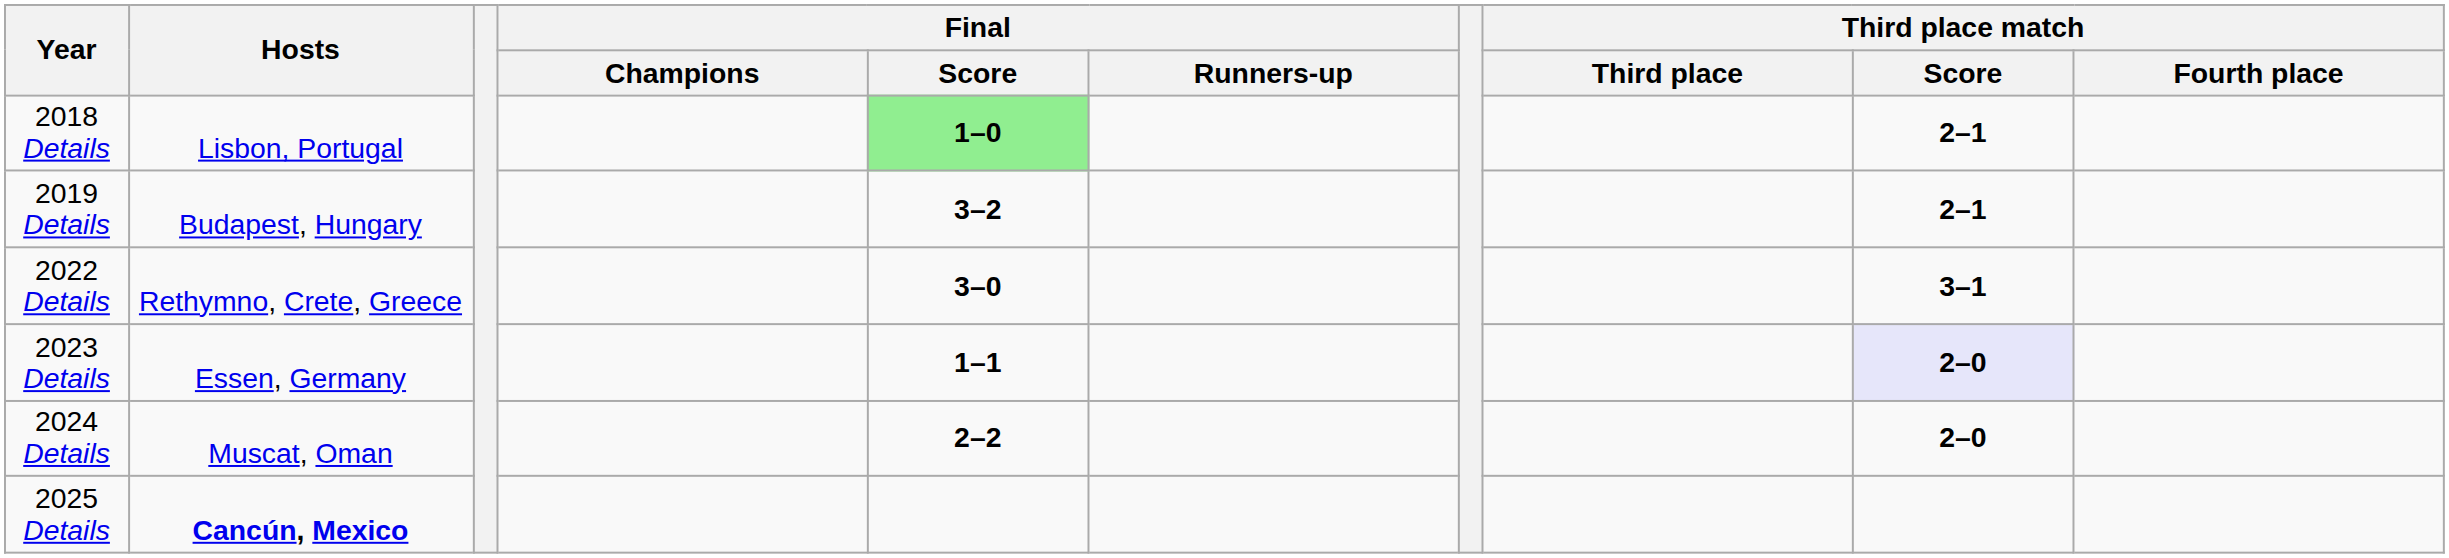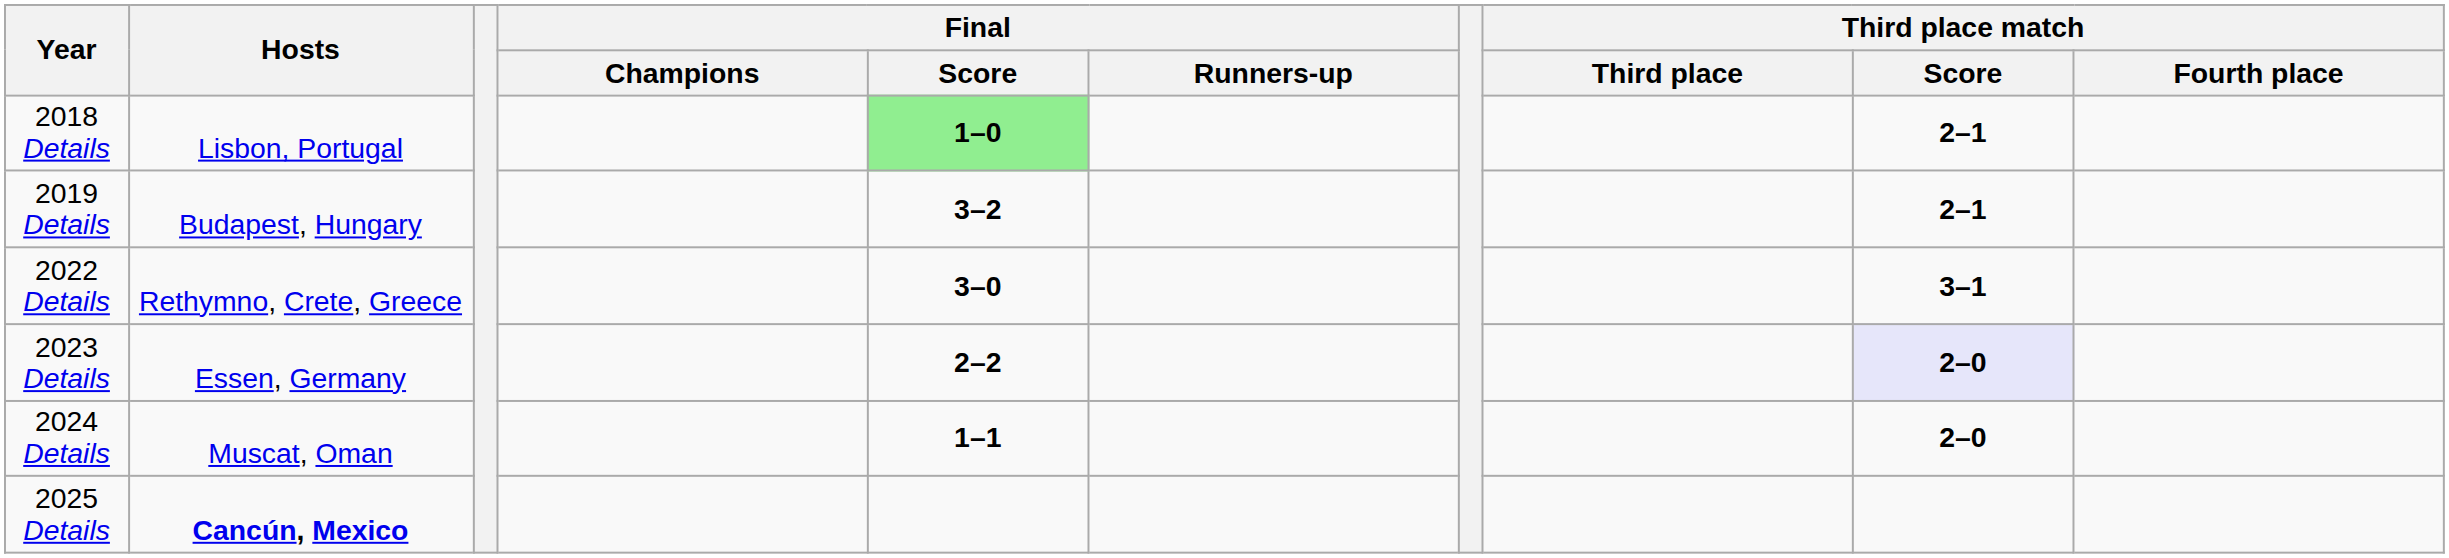 <table class="wikitable" style="font-size:90%; width: 98%; text-align: center;">
 <tr>
 <th rowspan=2 width=5%>Year</th>
 <th rowspan=2 width=14%>Hosts</th>
 <th width=1% rowspan=9 bgcolor=ffffff></th>
 <th colspan=3>Final</th>
 <th width=1% rowspan=9 bgcolor=ffffff></th>
 <th colspan=3>Third place match</th>
 </tr>
 <tr>
 <th width=15%>Champions</th>
 <th width=9%>Score</th>
 <th width=15%>Runners-up</th>
 <th width=15%>Third place</th>
 <th width=9%>Score</th>
 <th width=15%>Fourth place</th>
 </tr>
 <tr>
 <td>2018<br><em><a href='#'>Details</a></em></td>
 <td><br><a href='#'>Lisbon, Portugal</a></td>
 <td><strong></strong></td>
 <td style="background: lightgreen;"><strong>1–0</strong></td>
 <td></td>
 <td></td>
 <td><strong>2–1</strong></td>
 <td></td>
 </tr>
 <tr>
 <td>2019<br><em><a href='#'>Details</a></em></td>
 <td><br><a href='#'>Budapest</a>, <a href='#'>Hungary</a></td>
 <td><strong></strong></td>
 <td><strong>3–2</strong></td>
 <td></td>
 <td></td>
 <td><strong>2–1</strong></td>
 <td></td>
 </tr>
 <tr>
 <td>2022<br><em><a href='#'>Details</a></em></td>
 <td><br><a href='#'>Rethymno</a>, <a href='#'>Crete</a>, <a href='#'>Greece</a></td>
 <td><strong></strong></td>
 <td><strong>3–0</strong></td>
 <td></td>
 <td></td>
 <td><strong>3–1</strong></td>
 <td></td>
 </tr>
 <tr>
 <td>2023<br><em><a href='#'>Details</a></em></td>
 <td><br><a href='#'>Essen</a>, <a href='#'>Germany</a></td>
 <td><strong></strong></td>
-<td><strong>1–1 </strong></td>
+<td><strong>2–2 </strong></td>
 <td></td>
 <td></td>
 <td style="background: lavender;"><strong>2–0</strong></td>
 <td></td>
 </tr>
 <tr>
 <td>2024<br><em><a href='#'>Details</a></em></td>
 <td><br><a href='#'>Muscat</a>, <a href='#'>Oman</a></td>
 <td><strong></strong></td>
-<td><strong>2–2 </strong></td>
+<td><strong>1–1 </strong></td>
 <td></td>
 <td></td>
 <td><strong>2–0</strong></td>
 <td></td>
 </tr>
 <tr>
 <td>2025<br><em><a href='#'>Details</a></em></td>
 <td><strong><br><a href='#'>Cancún</a>, <a href='#'>Mexico</a></strong></td>
 <td></td>
 <td></td>
 <td></td>
 <td></td>
 <td></td>
 <td></td>
 </tr>
 </table>
